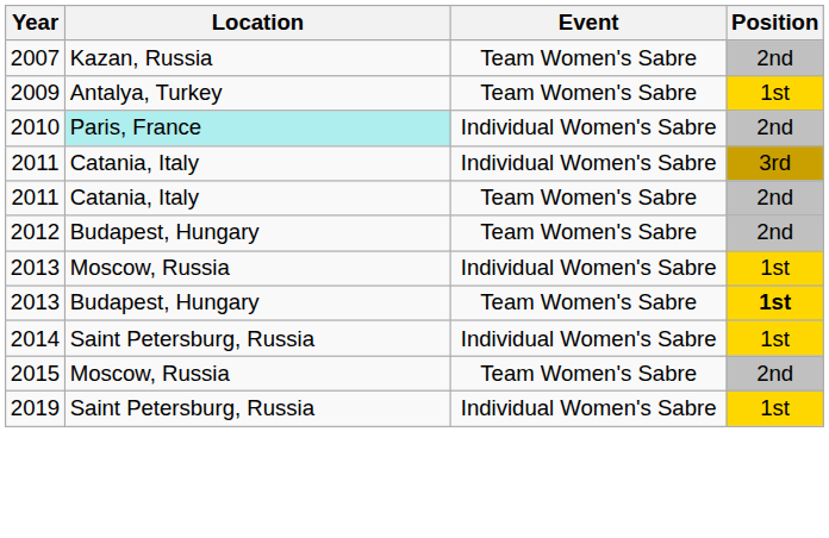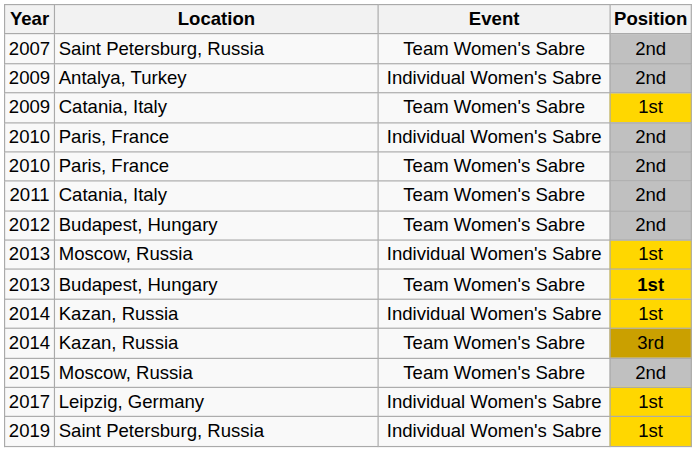 <table class="wikitable" style="text-align:center;">
 <tr>
 <th>Year</th>
 <th style="width:17em">Location</th>
 <th style="width:12em">Event</th>
 <th>Position</th>
 </tr>
 <tr>
 <td rowspan="1">2007</td>
-<td rowspan="1" align="left"> Kazan, Russia</td>
+<td rowspan="1" align="left"> Saint Petersburg, Russia</td>
 <td>Team Women's Sabre</td>
 <td bgcolor="silver">2nd</td>
 </tr>
 <tr>
 <td>2009</td>
 <td rowspan="1" align="left"> Antalya, Turkey</td>
+<td>Individual Women's Sabre</td>
+<td bgcolor="silver">2nd</td>
+</tr>
+<tr>
+<td>2009</td>
+<td rowspan="1" align="left"> Catania, Italy</td>
 <td>Team Women's Sabre</td>
 <td bgcolor="gold">1st</td>
 </tr>
 <tr>
 <td>2010</td>
-<td rowspan="1" align="left" style="background: paleturquoise;"> Paris, France</td>
+<td rowspan="1" align="left"> Paris, France</td>
 <td>Individual Women's Sabre</td>
 <td bgcolor="silver">2nd</td>
 </tr>
 <tr>
-<td>2011</td>
-<td rowspan="1" align="left"> Catania, Italy</td>
-<td>Individual Women's Sabre</td>
-<td bgcolor="caramel">3rd</td>
+<td>2010</td>
+<td rowspan="1" align="left"> Paris, France</td>
+<td>Team Women's Sabre</td>
+<td bgcolor="silver">2nd</td>
 </tr>
 <tr>
 <td>2011</td>
 <td rowspan="1" align="left"> Catania, Italy</td>
 <td>Team Women's Sabre</td>
 <td bgcolor="silver">2nd</td>
 </tr>
 <tr>
 <td>2012</td>
 <td rowspan="1" align="left"> Budapest, Hungary</td>
 <td>Team Women's Sabre</td>
 <td bgcolor="silver">2nd</td>
 </tr>
 <tr>
 <td>2013</td>
 <td rowspan="1" align="left"> Moscow, Russia</td>
 <td>Individual Women's Sabre</td>
 <td bgcolor="gold">1st</td>
 </tr>
 <tr>
 <td>2013</td>
 <td rowspan="1" align="left"> Budapest, Hungary</td>
 <td>Team Women's Sabre</td>
 <td bgcolor="gold"><strong>1st</strong></td>
 </tr>
 <tr>
 <td>2014</td>
-<td rowspan="1" align="left"> Saint Petersburg, Russia</td>
+<td rowspan="1" align="left"> Kazan, Russia</td>
 <td>Individual Women's Sabre</td>
 <td bgcolor="gold">1st</td>
+</tr>
+<tr>
+<td>2014</td>
+<td rowspan="1" align="left"> Kazan, Russia</td>
+<td>Team Women's Sabre</td>
+<td bgcolor="caramel">3rd</td>
 </tr>
 <tr>
 <td>2015</td>
 <td rowspan="1" align="left"> Moscow, Russia</td>
 <td>Team Women's Sabre</td>
 <td bgcolor="silver">2nd</td>
 </tr>
 <tr>
+<td>2017</td>
+<td rowspan="1" align="left"> Leipzig, Germany</td>
+<td>Individual Women's Sabre</td>
+<td bgcolor="gold">1st</td>
+</tr>
+<tr>
 <td>2019</td>
 <td rowspan="1" align="left"> Saint Petersburg, Russia</td>
 <td>Individual Women's Sabre</td>
 <td bgcolor="gold">1st</td>
 </tr>
 </table>
